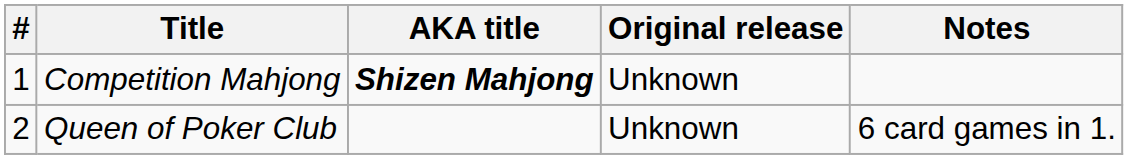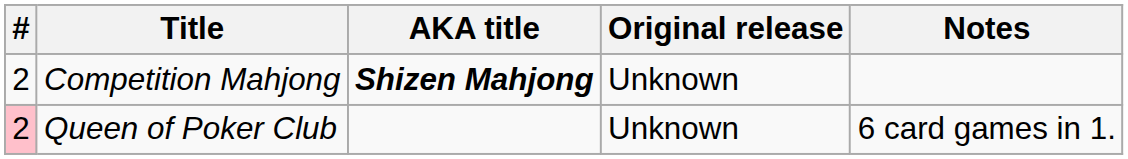 <table class="wikitable sortable">
 <tr>
 <th scope="col">#</th>
 <th scope="col">Title</th>
 <th scope="col">AKA title</th>
 <th scope="col">Original release</th>
 <th scope="col">Notes</th>
 </tr>
 <tr>
-<td>1</td>
+<td>2</td>
 <td><em>Competition Mahjong</em></td>
 <td><strong><em>Shizen Mahjong</em></strong></td>
 <td>Unknown</td>
 <td></td>
 </tr>
 <tr>
-<td>2</td>
+<td style="background: pink;">2</td>
 <td><em>Queen of Poker Club</em></td>
 <td></td>
 <td>Unknown</td>
 <td>6 card games in 1.</td>
 </tr>
 </table>
